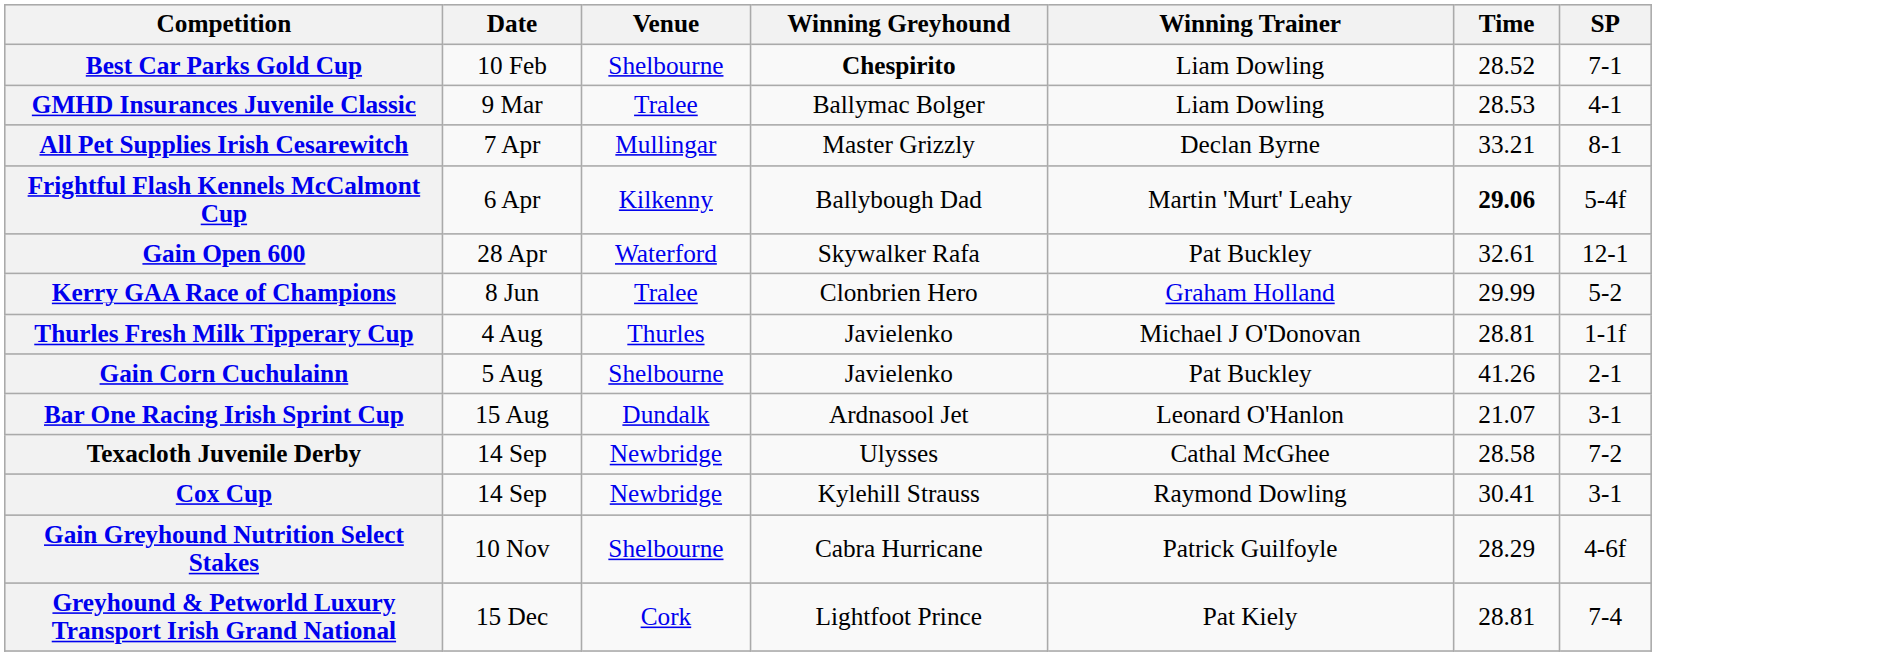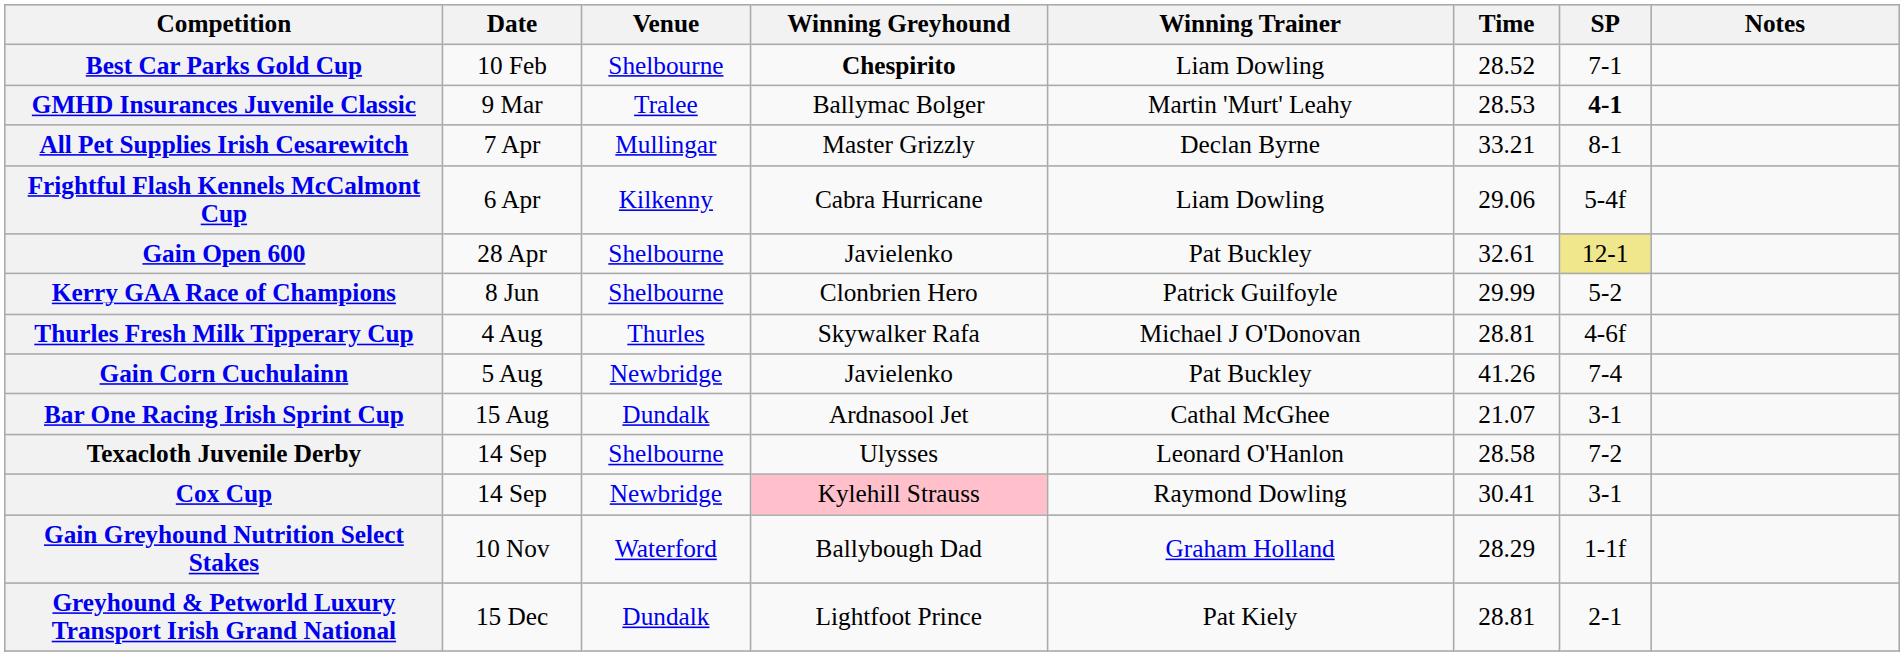 <table class="wikitable" style="text-align:center">
 <tr>
 <th width=270>Competition</th>
 <th width=80>Date</th>
 <th width=100>Venue</th>
 <th width=180>Winning Greyhound</th>
 <th width=250>Winning Trainer</th>
 <th width=60>Time</th>
 <th width=50>SP</th>
+<th width=150>Notes</th>
 </tr>
 <tr>
 <th><a href='#'>Best Car Parks Gold Cup</a></th>
 <td>10 Feb</td>
 <td><a href='#'>Shelbourne</a></td>
 <td><strong>Chespirito </strong></td>
 <td>Liam Dowling</td>
 <td>28.52</td>
 <td>7-1</td>
+<td></td>
 </tr>
 <tr>
 <th><a href='#'>GMHD Insurances Juvenile Classic</a></th>
 <td>9 Mar</td>
 <td><a href='#'>Tralee</a></td>
 <td>Ballymac Bolger </td>
-<td>Liam Dowling</td>
+<td>Martin 'Murt' Leahy</td>
 <td>28.53</td>
-<td>4-1</td>
+<td><strong>4-1</strong></td>
+<td></td>
 </tr>
 <tr>
 <th><a href='#'>All Pet Supplies Irish Cesarewitch</a></th>
 <td>7 Apr</td>
 <td><a href='#'>Mullingar</a></td>
 <td>Master Grizzly </td>
 <td>Declan Byrne</td>
 <td>33.21</td>
 <td>8-1</td>
+<td></td>
 </tr>
 <tr>
 <th><a href='#'>Frightful Flash Kennels McCalmont Cup</a></th>
 <td>6 Apr</td>
 <td><a href='#'>Kilkenny</a></td>
-<td>Ballybough Dad </td>
-<td>Martin 'Murt' Leahy</td>
-<td><strong>29.06</strong></td>
+<td>Cabra Hurricane </td>
+<td>Liam Dowling</td>
+<td>29.06</td>
 <td>5-4f</td>
+<td></td>
 </tr>
 <tr>
 <th><a href='#'>Gain Open 600</a></th>
 <td>28 Apr</td>
-<td><a href='#'>Waterford</a></td>
-<td>Skywalker Rafa </td>
+<td><a href='#'>Shelbourne</a></td>
+<td>Javielenko </td>
 <td>Pat Buckley</td>
 <td>32.61</td>
-<td>12-1</td>
+<td style="background: khaki;">12-1</td>
+<td></td>
 </tr>
 <tr>
 <th><a href='#'>Kerry GAA Race of Champions</a></th>
 <td>8 Jun</td>
-<td><a href='#'>Tralee</a></td>
+<td><a href='#'>Shelbourne</a></td>
 <td>Clonbrien Hero </td>
-<td><a href='#'>Graham Holland</a></td>
+<td>Patrick Guilfoyle</td>
 <td>29.99</td>
 <td>5-2</td>
+<td></td>
 </tr>
 <tr>
 <th><a href='#'>Thurles Fresh Milk Tipperary Cup</a></th>
 <td>4 Aug</td>
 <td><a href='#'>Thurles</a></td>
-<td>Javielenko </td>
+<td>Skywalker Rafa </td>
 <td>Michael J O'Donovan</td>
 <td>28.81</td>
-<td>1-1f</td>
+<td>4-6f</td>
+<td></td>
 </tr>
 <tr>
 <th><a href='#'>Gain Corn Cuchulainn</a></th>
 <td>5 Aug</td>
-<td><a href='#'>Shelbourne</a></td>
+<td><a href='#'>Newbridge</a></td>
 <td>Javielenko </td>
 <td>Pat Buckley</td>
 <td>41.26</td>
-<td>2-1</td>
+<td>7-4</td>
+<td></td>
 </tr>
 <tr>
 <th><a href='#'>Bar One Racing Irish Sprint Cup</a></th>
 <td>15 Aug</td>
 <td><a href='#'>Dundalk</a></td>
 <td>Ardnasool Jet </td>
-<td>Leonard O'Hanlon</td>
+<td>Cathal McGhee</td>
 <td>21.07</td>
 <td>3-1</td>
+<td></td>
 </tr>
 <tr>
 <th>Texacloth Juvenile Derby</th>
 <td>14 Sep</td>
-<td><a href='#'>Newbridge</a></td>
+<td><a href='#'>Shelbourne</a></td>
 <td>Ulysses </td>
-<td>Cathal McGhee</td>
+<td>Leonard O'Hanlon</td>
 <td>28.58</td>
 <td>7-2</td>
+<td></td>
 </tr>
 <tr>
 <th><a href='#'>Cox Cup</a></th>
 <td>14 Sep</td>
 <td><a href='#'>Newbridge</a></td>
-<td>Kylehill Strauss </td>
+<td style="background: pink;">Kylehill Strauss </td>
 <td>Raymond Dowling</td>
 <td>30.41</td>
 <td>3-1</td>
+<td></td>
 </tr>
 <tr>
 <th><a href='#'>Gain Greyhound Nutrition Select Stakes</a></th>
 <td>10 Nov</td>
-<td><a href='#'>Shelbourne</a></td>
-<td>Cabra Hurricane </td>
-<td>Patrick Guilfoyle</td>
+<td><a href='#'>Waterford</a></td>
+<td>Ballybough Dad </td>
+<td><a href='#'>Graham Holland</a></td>
 <td>28.29</td>
-<td>4-6f</td>
+<td>1-1f</td>
+<td></td>
 </tr>
 <tr>
 <th><a href='#'>Greyhound & Petworld Luxury Transport Irish Grand National</a></th>
 <td>15 Dec</td>
-<td><a href='#'>Cork</a></td>
+<td><a href='#'>Dundalk</a></td>
 <td>Lightfoot Prince </td>
 <td>Pat Kiely</td>
 <td>28.81</td>
-<td>7-4</td>
+<td>2-1</td>
+<td></td>
 </tr>
 </table>
